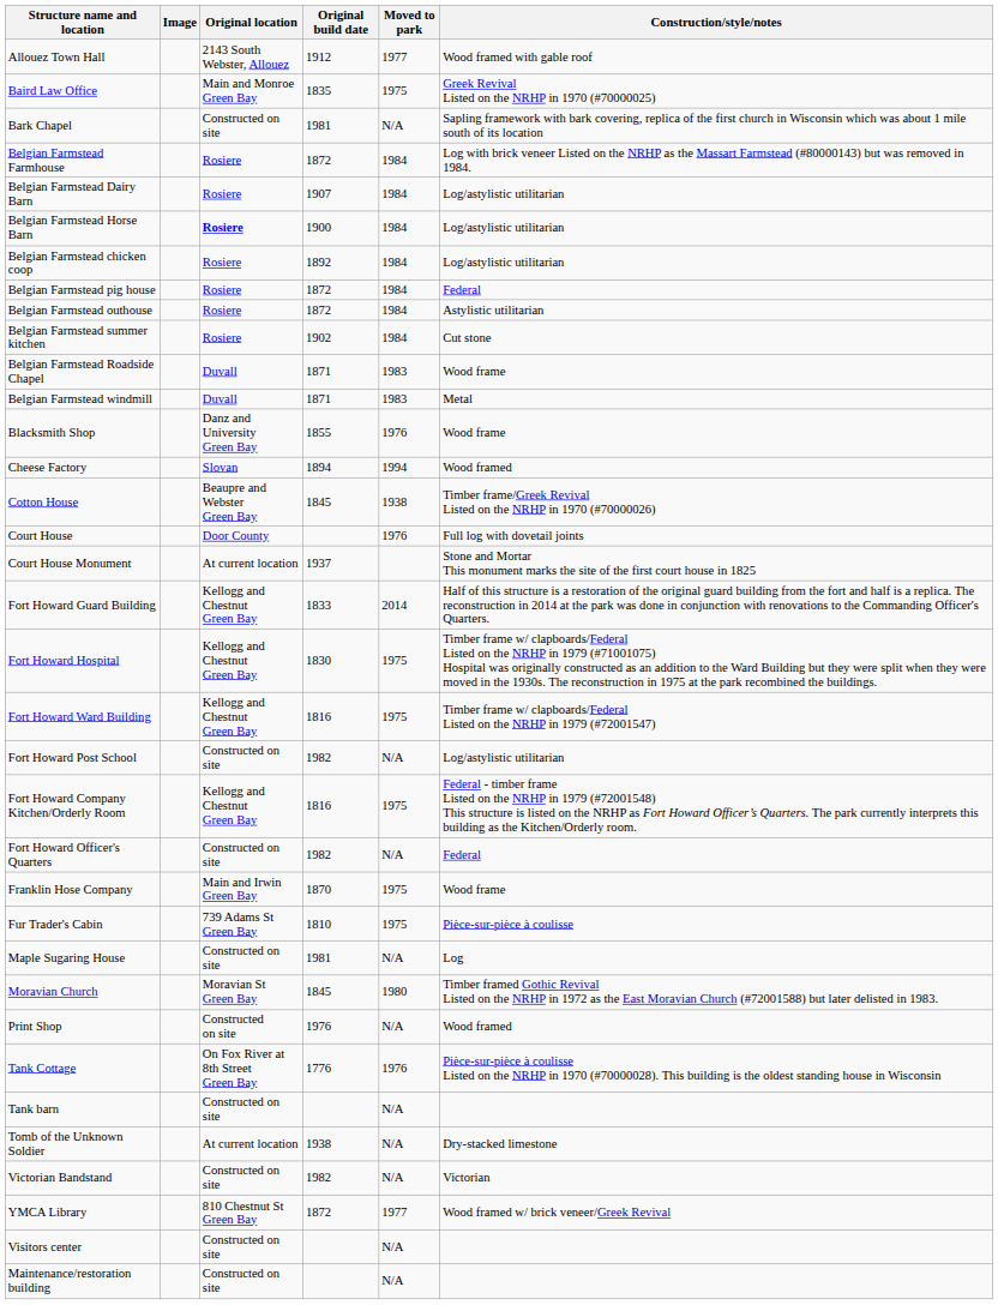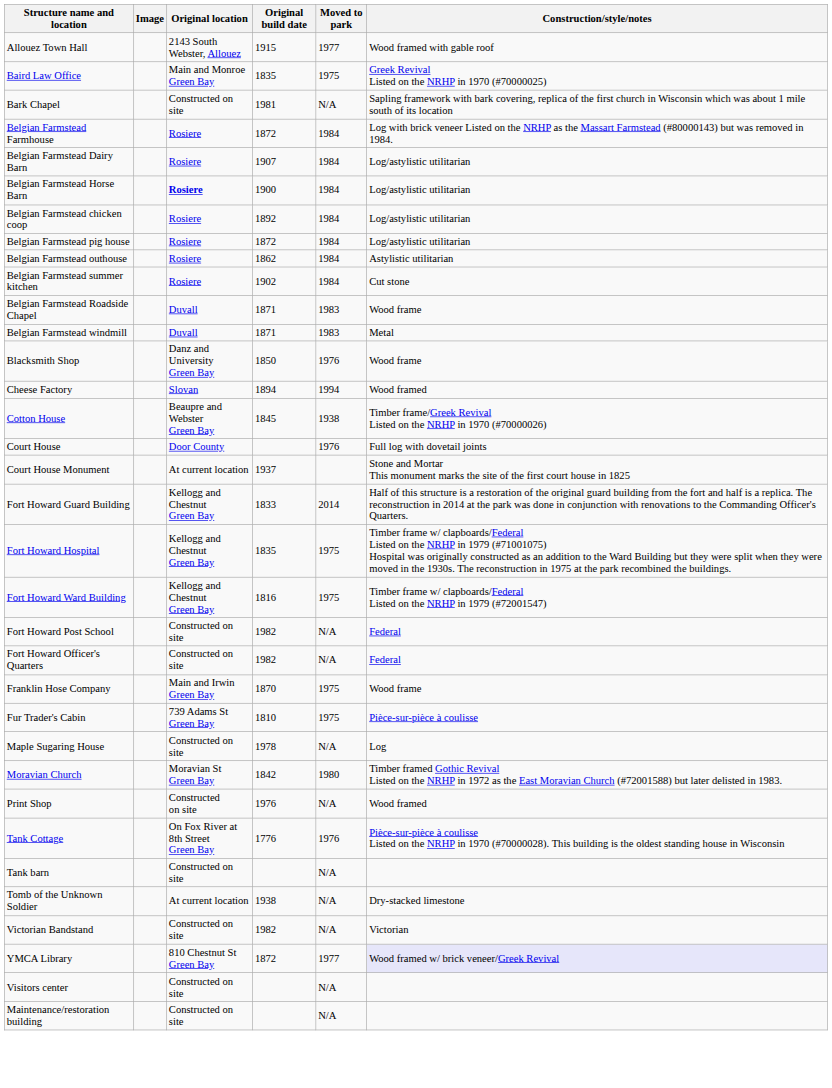 <table class="wikitable sortable">
 <tr>
 <th>Structure name and location</th>
 <th>Image</th>
 <th>Original location</th>
 <th>Original build date</th>
 <th>Moved to park</th>
 <th>Construction/style/notes</th>
 </tr>
 <tr>
 <td>Allouez Town Hall<br><small></small></td>
 <td></td>
 <td>2143 South Webster, <a href='#'>Allouez</a></td>
-<td>1912</td>
+<td>1915</td>
 <td>1977</td>
 <td>Wood framed with gable roof</td>
 </tr>
 <tr>
 <td><a href='#'>Baird Law Office</a><br><small></small></td>
 <td></td>
 <td>Main and Monroe<br><a href='#'>Green Bay</a></td>
 <td>1835</td>
 <td>1975</td>
 <td><a href='#'>Greek Revival</a><br>Listed on the <a href='#'>NRHP</a> in 1970 (#70000025)</td>
 </tr>
 <tr>
 <td>Bark Chapel<br><small></small></td>
 <td></td>
 <td>Constructed on site</td>
 <td>1981</td>
 <td>N/A</td>
 <td>Sapling framework with bark covering, replica of the first church in Wisconsin which was about 1 mile south of its location</td>
 </tr>
 <tr>
 <td><a href='#'>Belgian Farmstead</a> Farmhouse<br><small></small></td>
 <td></td>
 <td><a href='#'>Rosiere</a></td>
 <td>1872</td>
 <td>1984</td>
 <td>Log with brick veneer Listed on the <a href='#'>NRHP</a> as the <a href='#'>Massart Farmstead</a> (#80000143) but was removed in 1984.</td>
 </tr>
 <tr>
 <td>Belgian Farmstead Dairy Barn<br><small></small></td>
 <td></td>
 <td><a href='#'>Rosiere</a></td>
 <td>1907</td>
 <td>1984</td>
 <td>Log/astylistic utilitarian</td>
 </tr>
 <tr>
 <td>Belgian Farmstead Horse Barn<br><small></small></td>
 <td></td>
 <td><strong><a href='#'>Rosiere</a></strong></td>
 <td>1900</td>
 <td>1984</td>
 <td>Log/astylistic utilitarian</td>
 </tr>
 <tr>
 <td>Belgian Farmstead chicken coop<br><small></small></td>
 <td></td>
 <td><a href='#'>Rosiere</a></td>
 <td>1892</td>
 <td>1984</td>
 <td>Log/astylistic utilitarian</td>
 </tr>
 <tr>
 <td>Belgian Farmstead pig house<br><small></small></td>
 <td></td>
 <td><a href='#'>Rosiere</a></td>
 <td>1872</td>
 <td>1984</td>
-<td><a href='#'>Federal</a></td>
+<td>Log/astylistic utilitarian</td>
 </tr>
 <tr>
 <td>Belgian Farmstead outhouse<br><small></small></td>
 <td></td>
 <td><a href='#'>Rosiere</a></td>
-<td>1872</td>
+<td>1862</td>
 <td>1984</td>
 <td>Astylistic utilitarian</td>
 </tr>
 <tr>
 <td>Belgian Farmstead summer kitchen<br><small></small></td>
 <td></td>
 <td><a href='#'>Rosiere</a></td>
 <td>1902</td>
 <td>1984</td>
 <td>Cut stone</td>
 </tr>
 <tr>
 <td>Belgian Farmstead Roadside Chapel<br><small></small></td>
 <td></td>
 <td><a href='#'>Duvall</a></td>
 <td>1871</td>
 <td>1983</td>
 <td>Wood frame</td>
 </tr>
 <tr>
 <td>Belgian Farmstead windmill<br><small></small></td>
 <td></td>
 <td><a href='#'>Duvall</a></td>
 <td>1871</td>
 <td>1983</td>
 <td>Metal</td>
 </tr>
 <tr>
 <td>Blacksmith Shop<br><small></small></td>
 <td></td>
 <td>Danz and University<br><a href='#'>Green Bay</a></td>
-<td>1855</td>
+<td>1850</td>
 <td>1976</td>
 <td>Wood frame</td>
 </tr>
 <tr>
 <td>Cheese Factory<br><small></small></td>
 <td></td>
 <td><a href='#'>Slovan</a></td>
 <td>1894</td>
 <td>1994</td>
 <td>Wood framed</td>
 </tr>
 <tr>
 <td><a href='#'>Cotton House</a><br><small></small></td>
 <td></td>
 <td>Beaupre and Webster<br><a href='#'>Green Bay</a></td>
 <td>1845</td>
 <td>1938</td>
 <td>Timber frame/<a href='#'>Greek Revival</a><br>Listed on the <a href='#'>NRHP</a> in 1970 (#70000026)</td>
 </tr>
 <tr>
 <td>Court House<br><small></small></td>
 <td></td>
 <td><a href='#'>Door County</a></td>
 <td></td>
 <td>1976</td>
 <td>Full log with dovetail joints</td>
 </tr>
 <tr>
 <td>Court House Monument<br><small></small></td>
 <td></td>
 <td>At current location</td>
 <td>1937</td>
 <td></td>
 <td>Stone and Mortar<br>This monument marks the site of the first court house in 1825</td>
 </tr>
 <tr>
 <td>Fort Howard Guard Building<br><small></small></td>
 <td></td>
 <td>Kellogg and Chestnut<br><a href='#'>Green Bay</a></td>
 <td>1833</td>
 <td>2014</td>
 <td>Half of this structure is a restoration of the original guard building from the fort and half is a replica. The reconstruction in 2014 at the park was done in conjunction with renovations to the Commanding Officer's Quarters.</td>
 </tr>
 <tr>
 <td><a href='#'>Fort Howard Hospital</a><br><small></small></td>
 <td></td>
 <td>Kellogg and Chestnut<br><a href='#'>Green Bay</a></td>
-<td>1830</td>
+<td>1835</td>
 <td>1975</td>
 <td>Timber frame w/ clapboards/<a href='#'>Federal</a><br>Listed on the <a href='#'>NRHP</a> in 1979 (#71001075)<br>Hospital was originally constructed as an addition to the Ward Building but they were split when they were moved in the 1930s.  The reconstruction in 1975 at the park recombined the buildings.</td>
 </tr>
 <tr>
 <td><a href='#'>Fort Howard Ward Building</a><br><small></small></td>
 <td></td>
 <td>Kellogg and Chestnut<br><a href='#'>Green Bay</a></td>
 <td>1816</td>
 <td>1975</td>
 <td>Timber frame w/ clapboards/<a href='#'>Federal</a><br>Listed on the <a href='#'>NRHP</a> in 1979 (#72001547)</td>
 </tr>
 <tr>
 <td>Fort Howard Post School<br><small></small></td>
 <td></td>
 <td>Constructed on site</td>
 <td>1982</td>
 <td>N/A</td>
-<td>Log/astylistic utilitarian</td>
-</tr>
-<tr>
-<td>Fort Howard Company<br>Kitchen/Orderly Room<br><small></small></td>
-<td></td>
-<td>Kellogg and Chestnut<br><a href='#'>Green Bay</a></td>
-<td>1816</td>
-<td>1975</td>
-<td><a href='#'>Federal</a> - timber frame<br>Listed on the <a href='#'>NRHP</a> in 1979 (#72001548)<br>This structure is listed on the NRHP as <em>Fort Howard Officer’s Quarters</em>.  The park currently interprets this building as the Kitchen/Orderly room.</td>
+<td><a href='#'>Federal</a></td>
 </tr>
 <tr>
 <td>Fort Howard Officer's Quarters<br><small></small></td>
 <td></td>
 <td>Constructed on site</td>
 <td>1982</td>
 <td>N/A</td>
 <td><a href='#'>Federal</a></td>
 </tr>
 <tr>
 <td>Franklin Hose Company<br><small></small></td>
 <td></td>
 <td>Main and Irwin<br><a href='#'>Green Bay</a></td>
 <td>1870</td>
 <td>1975</td>
 <td>Wood frame</td>
 </tr>
 <tr>
 <td>Fur Trader's Cabin<br><small></small></td>
 <td></td>
 <td>739 Adams St<br><a href='#'>Green Bay</a></td>
 <td>1810</td>
 <td>1975</td>
 <td><a href='#'>Pièce-sur-pièce à coulisse</a></td>
 </tr>
 <tr>
 <td>Maple Sugaring House<br><small></small></td>
 <td></td>
 <td>Constructed on site</td>
-<td>1981</td>
+<td>1978</td>
 <td>N/A</td>
 <td>Log</td>
 </tr>
 <tr>
 <td><a href='#'>Moravian Church</a><br><small></small></td>
 <td></td>
 <td>Moravian St<br><a href='#'>Green Bay</a></td>
-<td>1845</td>
+<td>1842</td>
 <td>1980</td>
 <td>Timber framed <a href='#'>Gothic Revival</a><br> Listed on the <a href='#'>NRHP</a> in 1972 as the <a href='#'>East Moravian Church</a> (#72001588) but later delisted in 1983.</td>
 </tr>
 <tr>
 <td>Print Shop<br><small></small></td>
 <td></td>
 <td>Constructed<br>on site</td>
 <td>1976</td>
 <td>N/A</td>
 <td>Wood framed</td>
 </tr>
 <tr>
 <td><a href='#'>Tank Cottage</a><br><small></small></td>
 <td></td>
 <td>On Fox River at 8th Street<br><a href='#'>Green Bay</a></td>
 <td>1776</td>
 <td>1976</td>
 <td><a href='#'>Pièce-sur-pièce à coulisse</a><br>Listed on the <a href='#'>NRHP</a> in 1970 (#70000028). This building is the oldest standing house in Wisconsin</td>
 </tr>
 <tr>
 <td>Tank barn<br><small></small></td>
 <td></td>
 <td>Constructed on site</td>
 <td></td>
 <td>N/A</td>
 <td></td>
 </tr>
 <tr>
 <td>Tomb of the Unknown Soldier<br><small></small></td>
 <td></td>
 <td>At current location</td>
 <td>1938</td>
 <td>N/A</td>
 <td>Dry-stacked limestone</td>
 </tr>
 <tr>
 <td>Victorian Bandstand<br><small></small></td>
 <td></td>
 <td>Constructed on site</td>
 <td>1982</td>
 <td>N/A</td>
 <td>Victorian</td>
 </tr>
 <tr>
 <td>YMCA Library<br><small></small></td>
 <td></td>
 <td>810 Chestnut St<br><a href='#'>Green Bay</a></td>
 <td>1872</td>
 <td>1977</td>
-<td>Wood framed w/ brick veneer/<a href='#'>Greek Revival</a></td>
+<td style="background: lavender;">Wood framed w/ brick veneer/<a href='#'>Greek Revival</a></td>
 </tr>
 <tr>
 <td>Visitors center<br><small></small></td>
 <td></td>
 <td>Constructed on site</td>
 <td></td>
 <td>N/A</td>
 <td></td>
 </tr>
 <tr>
 <td>Maintenance/restoration building<br><small></small></td>
 <td></td>
 <td>Constructed on site</td>
 <td></td>
 <td>N/A</td>
 <td></td>
 </tr>
 </table>
